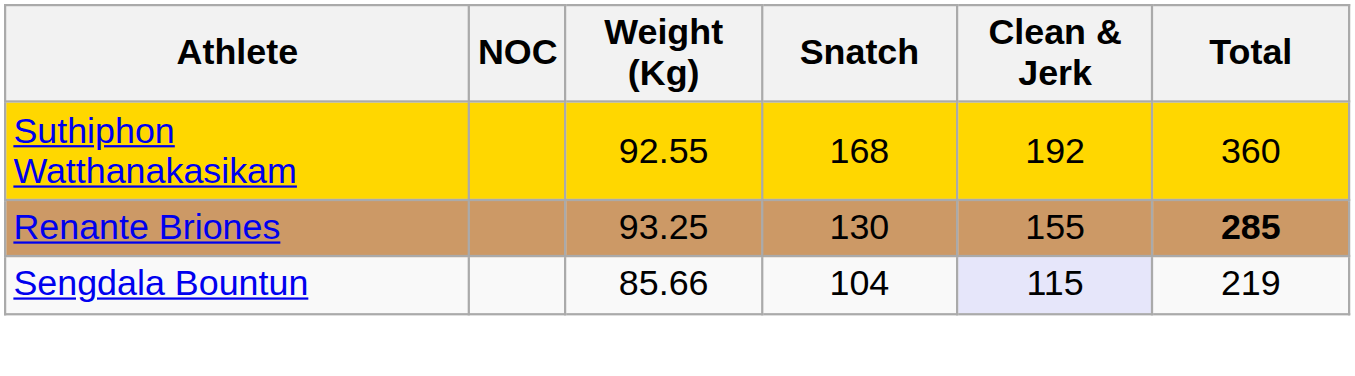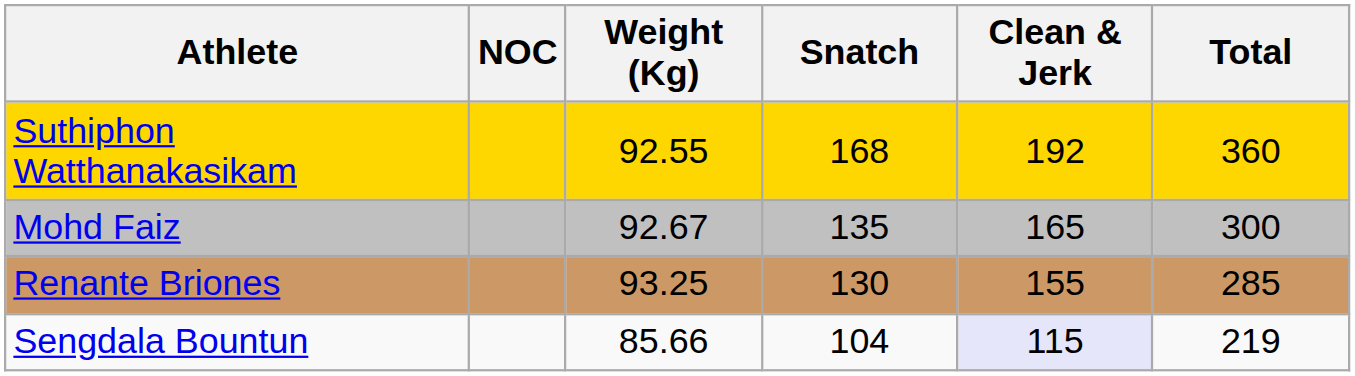 <table class="wikitable" style="text-align:center">
 <tr>
 <th width=200>Athlete</th>
 <th width=10>NOC</th>
 <th width=80>Weight (Kg)</th>
 <th width=80>Snatch</th>
 <th width=80>Clean & Jerk</th>
 <th width=80>Total</th>
 </tr>
 <tr bgcolor=gold>
 <td align="left"><a href='#'>Suthiphon Watthanakasikam</a></td>
 <td></td>
 <td>92.55</td>
 <td>168</td>
 <td>192</td>
 <td>360</td>
 </tr>
+<tr bgcolor=silver>
+<td align="left"><a href='#'>Mohd Faiz</a></td>
+<td></td>
+<td>92.67</td>
+<td>135</td>
+<td>165</td>
+<td>300</td>
+</tr>
 <tr bgcolor=CC9966>
 <td align="left"><a href='#'>Renante Briones</a></td>
 <td></td>
 <td>93.25</td>
 <td>130</td>
 <td>155</td>
-<td><strong>285</strong></td>
+<td>285</td>
 </tr>
 <tr>
 <td align="left"><a href='#'>Sengdala Bountun</a></td>
 <td></td>
 <td>85.66</td>
 <td>104</td>
 <td style="background: lavender;">115</td>
 <td>219</td>
 </tr>
 </table>
